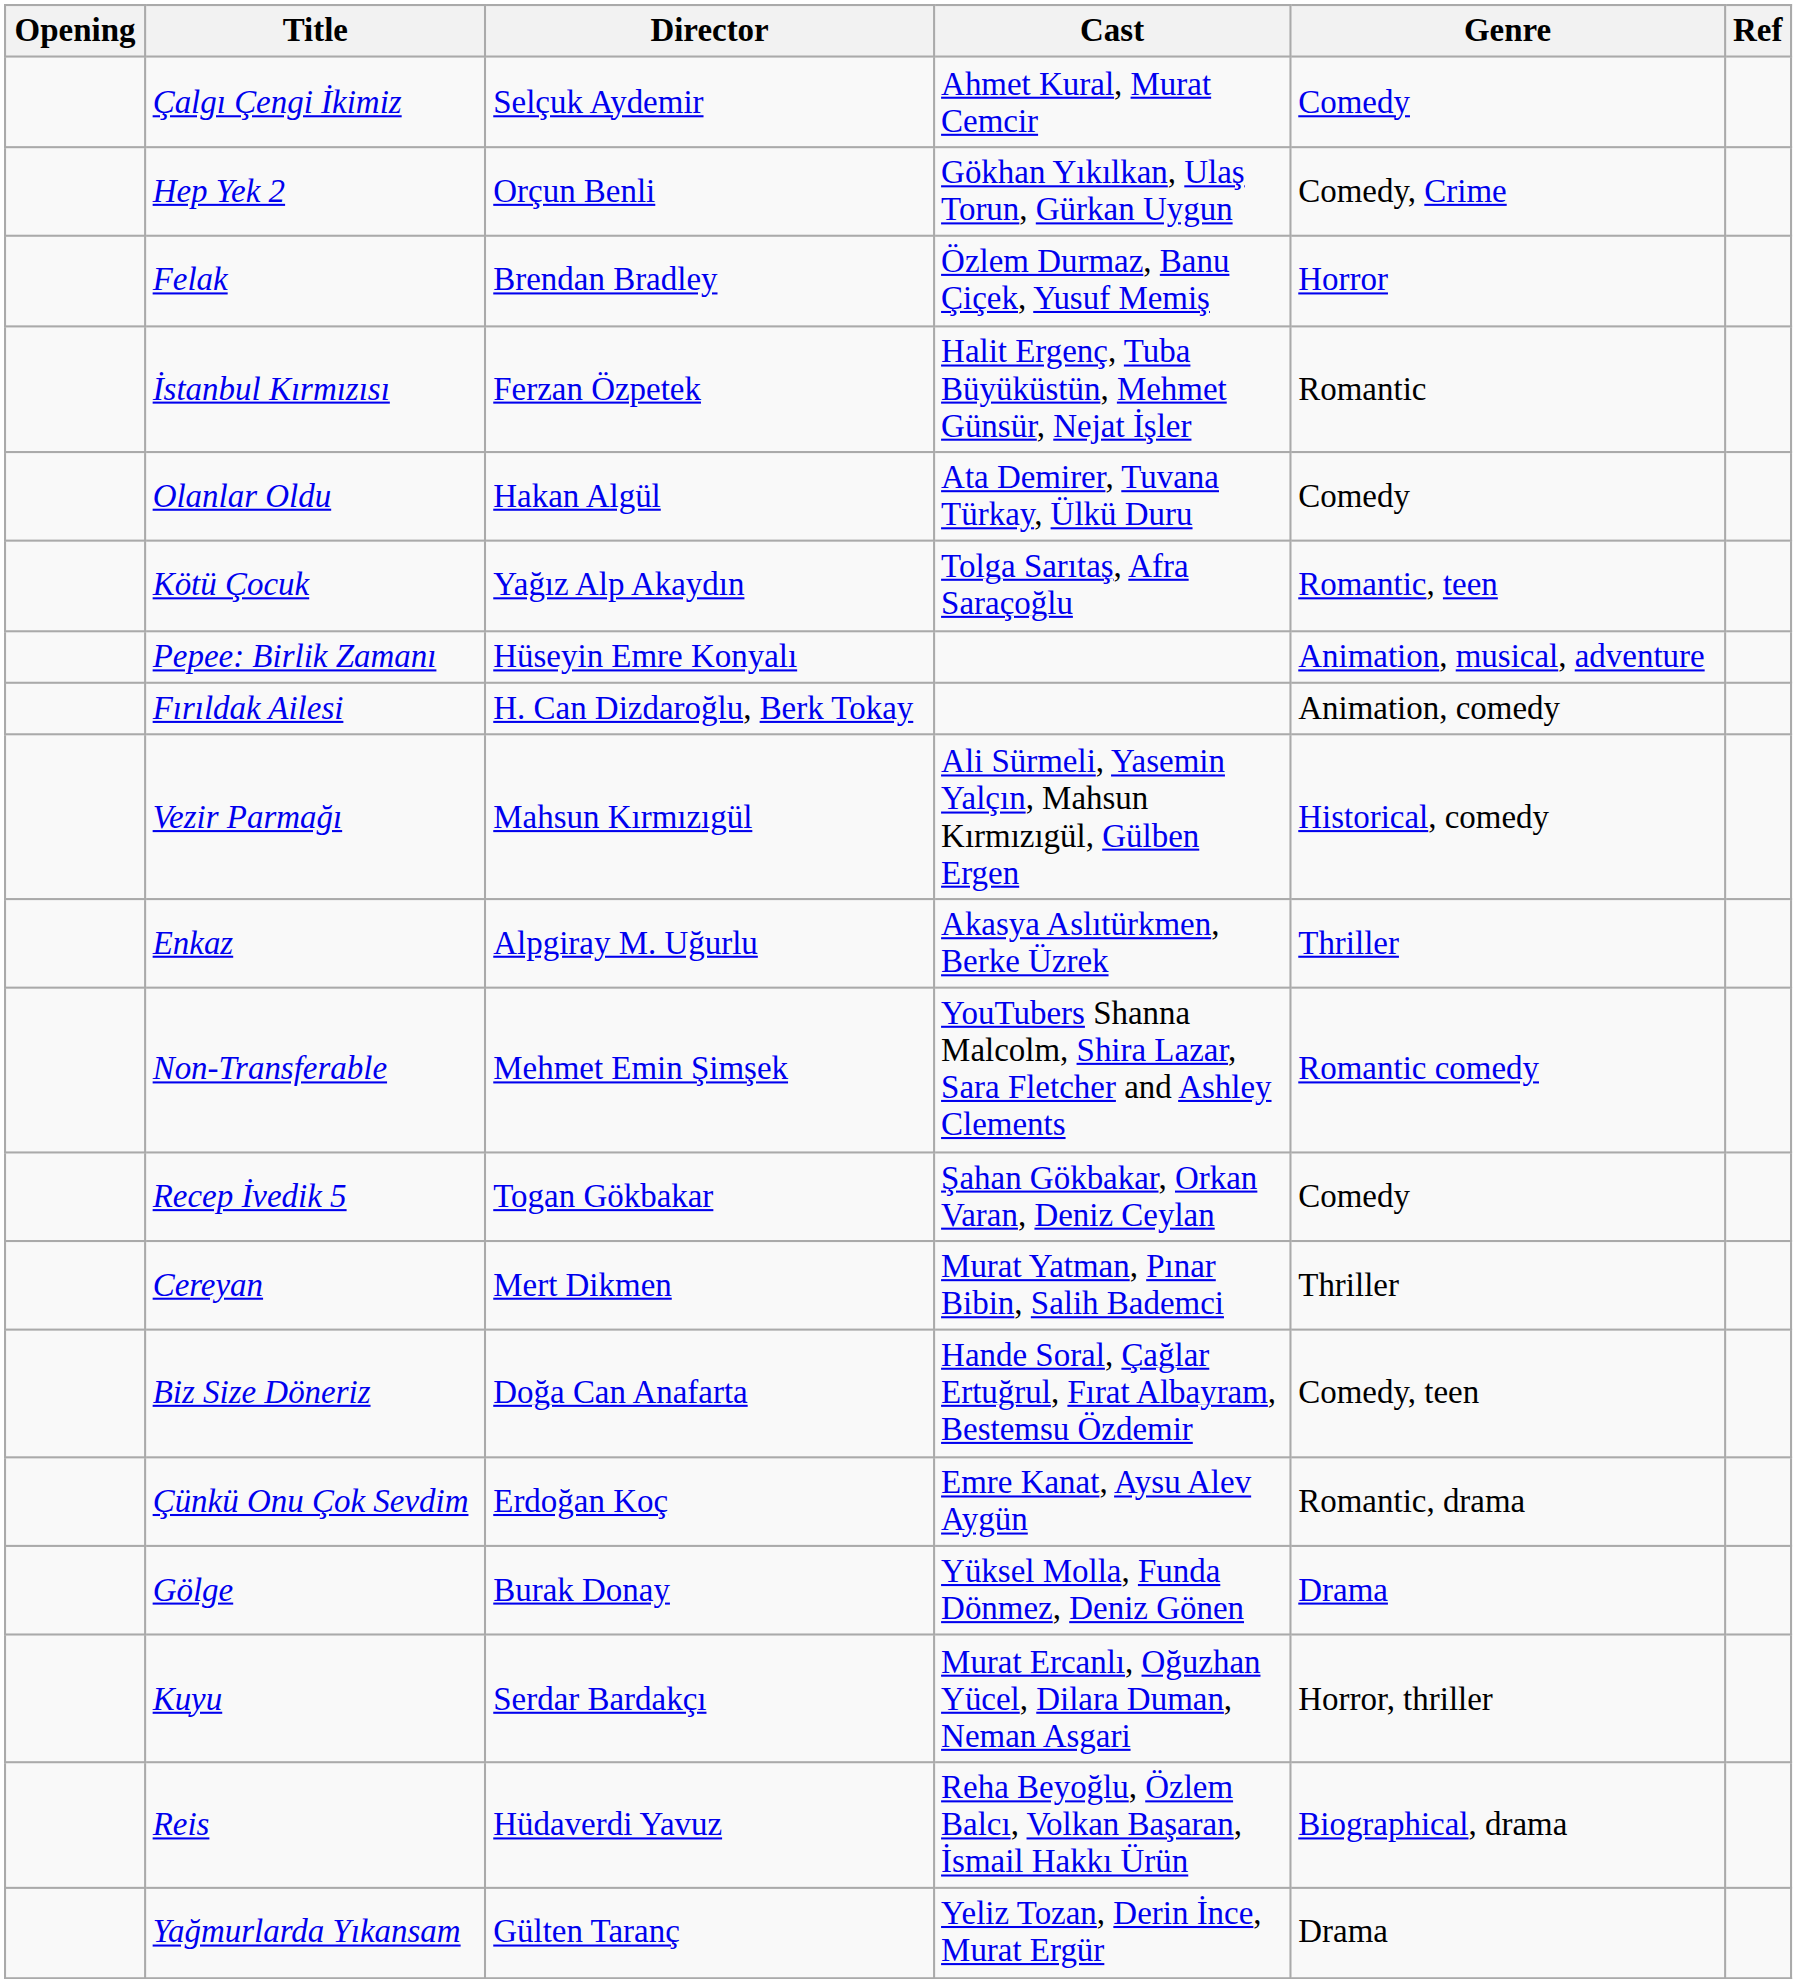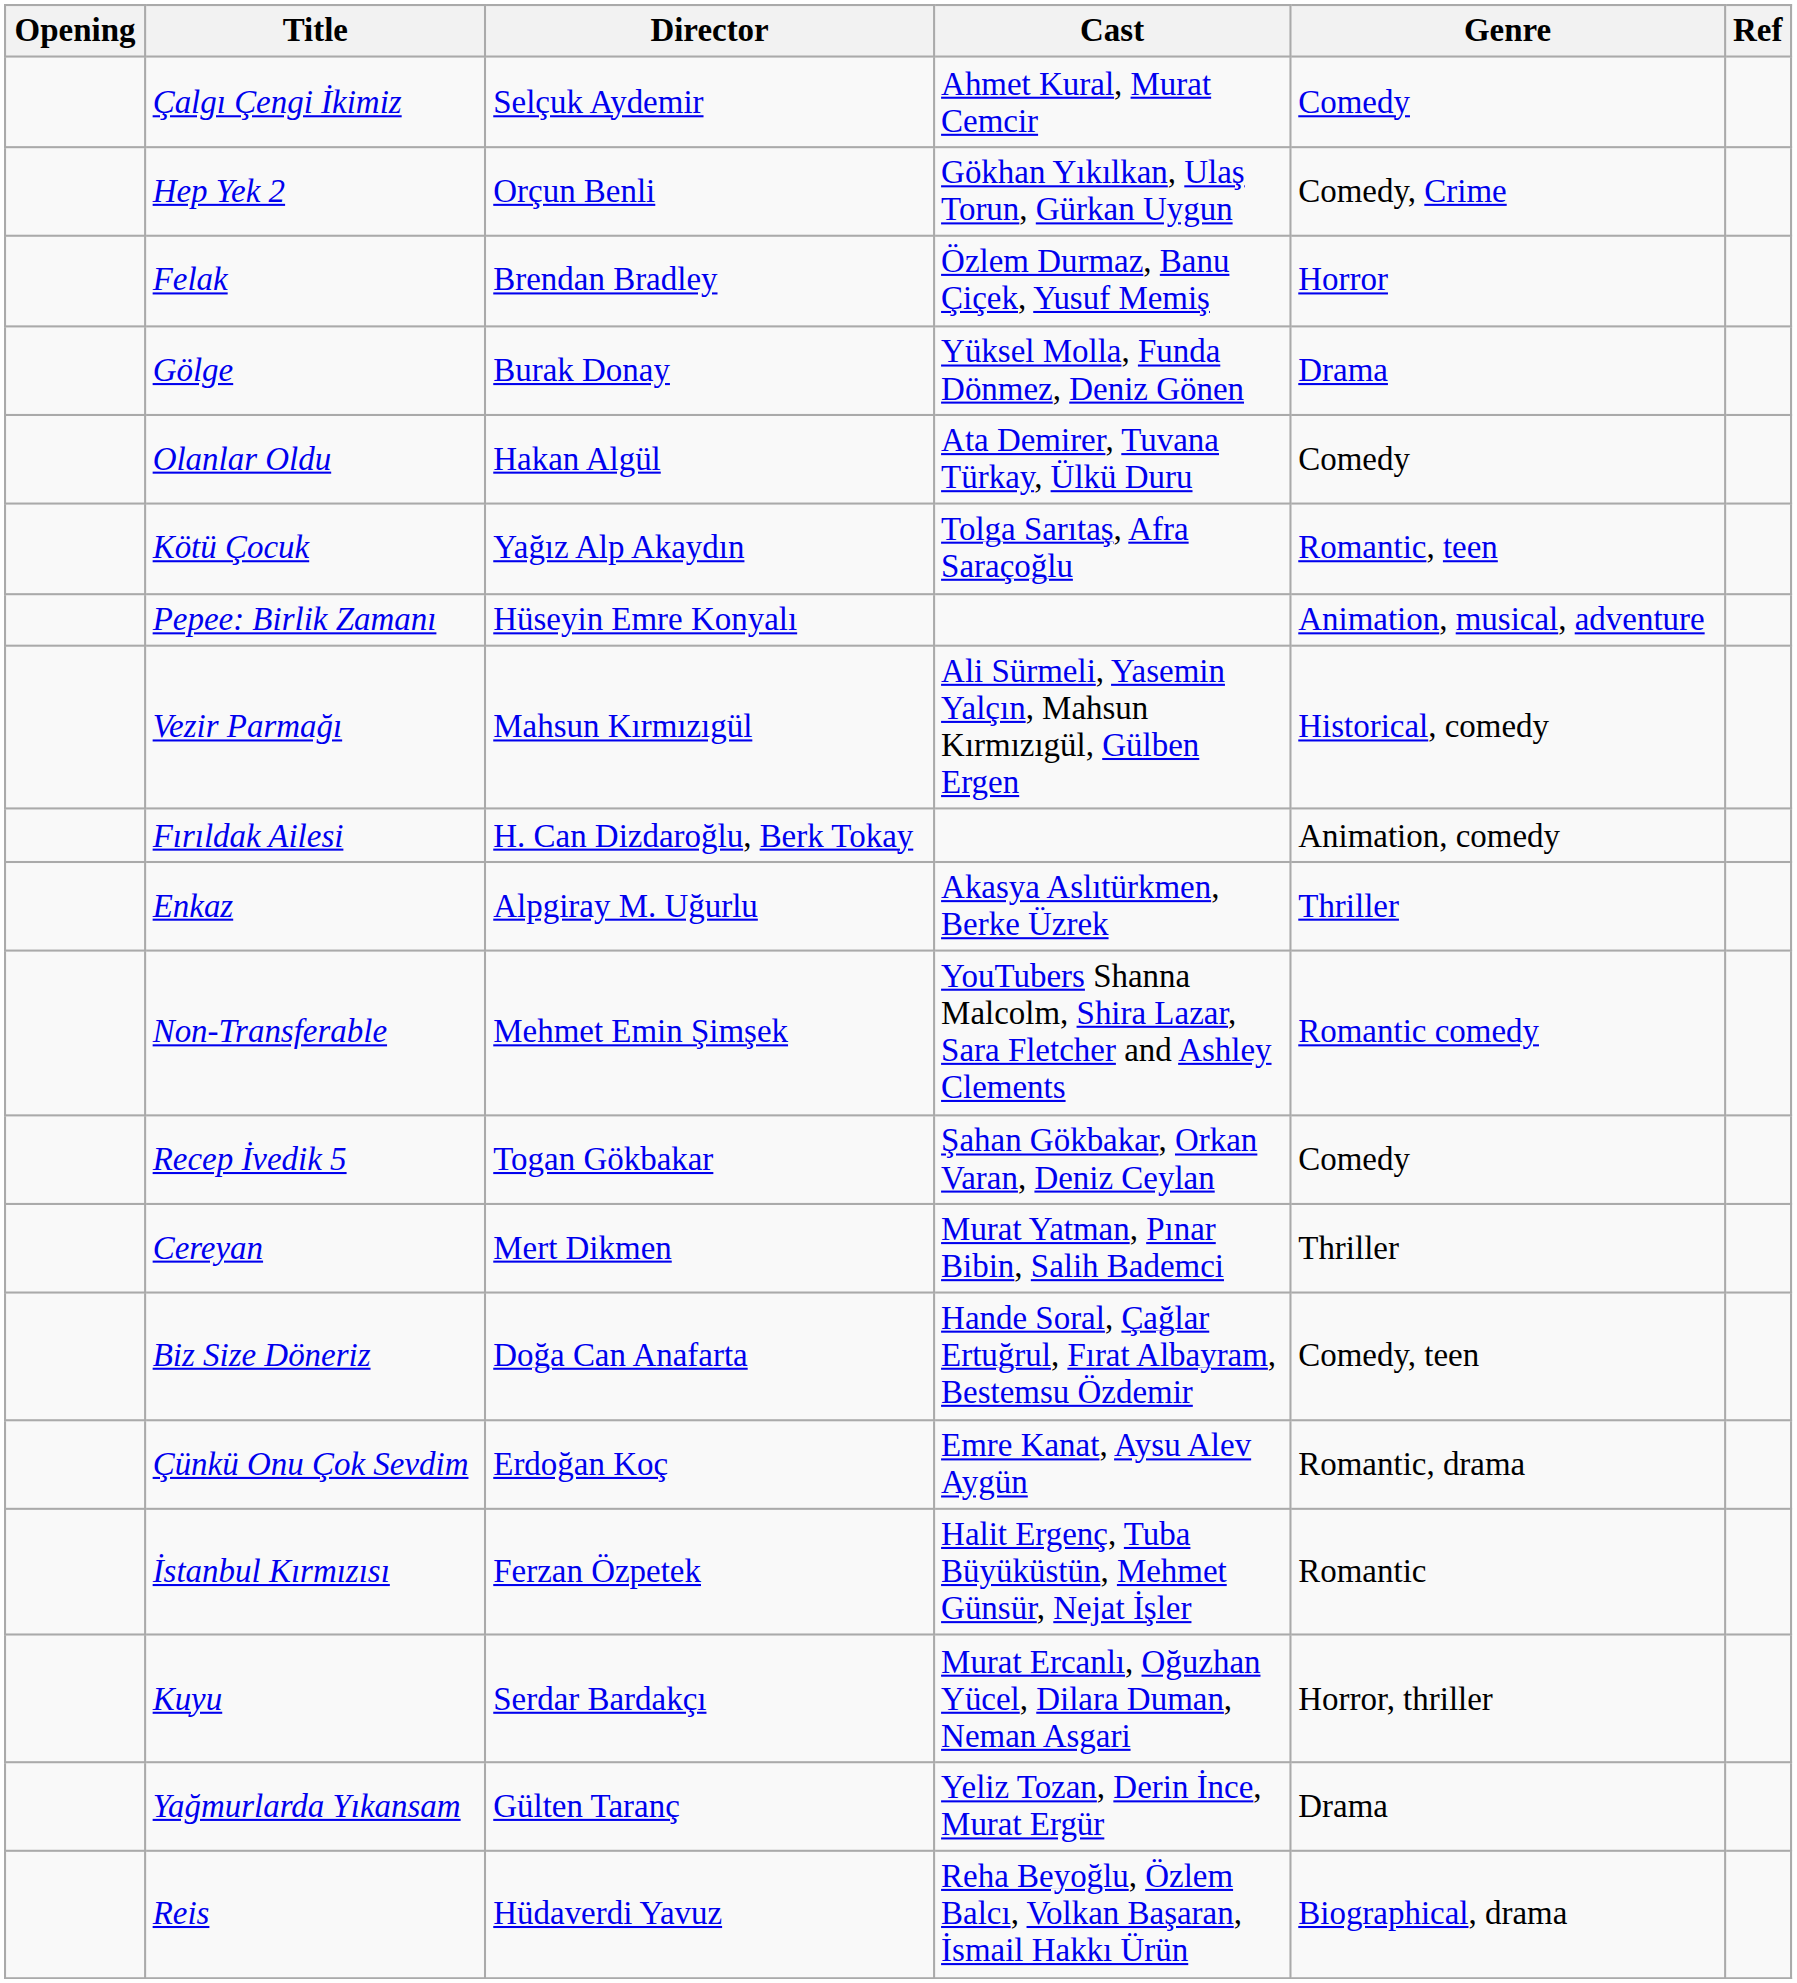 <table class="wikitable sortable">
 <tr>
 <th>Opening</th>
 <th>Title</th>
 <th>Director</th>
 <th style="width:20%;">Cast</th>
 <th>Genre</th>
 <th>Ref</th>
 </tr>
 <tr>
 <td></td>
 <td><em><a href='#'>Çalgı Çengi İkimiz</a></em></td>
 <td><a href='#'>Selçuk Aydemir</a></td>
 <td><a href='#'>Ahmet Kural</a>, <a href='#'>Murat Cemcir</a></td>
 <td><a href='#'>Comedy</a></td>
 <td></td>
 </tr>
 <tr>
 <td></td>
 <td><em><a href='#'>Hep Yek 2</a></em></td>
 <td><a href='#'>Orçun Benli</a></td>
 <td><a href='#'>Gökhan Yıkılkan</a>, <a href='#'>Ulaş Torun</a>, <a href='#'>Gürkan Uygun</a></td>
 <td>Comedy, <a href='#'>Crime</a></td>
 <td></td>
 </tr>
 <tr>
 <td></td>
 <td><em><a href='#'>Felak</a></em></td>
 <td><a href='#'>Brendan Bradley</a></td>
 <td><a href='#'>Özlem Durmaz</a>, <a href='#'>Banu Çiçek</a>, <a href='#'>Yusuf Memiş</a></td>
 <td><a href='#'>Horror</a></td>
 <td></td>
 </tr>
 <tr>
 <td></td>
-<td><em><a href='#'>İstanbul Kırmızısı</a></em></td>
-<td><a href='#'>Ferzan Özpetek</a></td>
-<td><a href='#'>Halit Ergenç</a>, <a href='#'>Tuba Büyüküstün</a>, <a href='#'>Mehmet Günsür</a>, <a href='#'>Nejat İşler</a></td>
-<td>Romantic</td>
+<td><em><a href='#'>Gölge</a></em></td>
+<td><a href='#'>Burak Donay</a></td>
+<td><a href='#'>Yüksel Molla</a>, <a href='#'>Funda Dönmez</a>, <a href='#'>Deniz Gönen</a></td>
+<td><a href='#'>Drama</a></td>
 <td></td>
 </tr>
 <tr>
 <td></td>
 <td><em><a href='#'>Olanlar Oldu</a></em></td>
 <td><a href='#'>Hakan Algül</a></td>
 <td><a href='#'>Ata Demirer</a>, <a href='#'>Tuvana Türkay</a>, <a href='#'>Ülkü Duru</a></td>
 <td>Comedy</td>
 <td></td>
 </tr>
 <tr>
 <td></td>
 <td><em><a href='#'>Kötü Çocuk</a></em></td>
 <td><a href='#'>Yağız Alp Akaydın</a></td>
 <td><a href='#'>Tolga Sarıtaş</a>, <a href='#'>Afra Saraçoğlu</a></td>
 <td><a href='#'>Romantic</a>, <a href='#'>teen</a></td>
 <td></td>
 </tr>
 <tr>
 <td></td>
 <td><em><a href='#'>Pepee: Birlik Zamanı</a></em></td>
 <td><a href='#'>Hüseyin Emre Konyalı</a></td>
 <td></td>
 <td><a href='#'>Animation</a>, <a href='#'>musical</a>, <a href='#'>adventure</a></td>
 <td></td>
 </tr>
 <tr>
 <td></td>
+<td><em><a href='#'>Vezir Parmağı</a></em></td>
+<td><a href='#'>Mahsun Kırmızıgül</a></td>
+<td><a href='#'>Ali Sürmeli</a>, <a href='#'>Yasemin Yalçın</a>, Mahsun Kırmızıgül, <a href='#'>Gülben Ergen</a></td>
+<td><a href='#'>Historical</a>, comedy</td>
+<td></td>
+</tr>
+<tr>
+<td></td>
 <td><em><a href='#'>Fırıldak Ailesi</a></em></td>
 <td><a href='#'>H. Can Dizdaroğlu</a>, <a href='#'>Berk Tokay</a></td>
 <td></td>
 <td>Animation, comedy</td>
-<td></td>
-</tr>
-<tr>
-<td></td>
-<td><em><a href='#'>Vezir Parmağı</a></em></td>
-<td><a href='#'>Mahsun Kırmızıgül</a></td>
-<td><a href='#'>Ali Sürmeli</a>, <a href='#'>Yasemin Yalçın</a>, Mahsun Kırmızıgül, <a href='#'>Gülben Ergen</a></td>
-<td><a href='#'>Historical</a>, comedy</td>
 <td></td>
 </tr>
 <tr>
 <td></td>
 <td><em><a href='#'>Enkaz</a></em></td>
 <td><a href='#'>Alpgiray M. Uğurlu</a></td>
 <td><a href='#'>Akasya Aslıtürkmen</a>, <a href='#'>Berke Üzrek</a></td>
 <td><a href='#'>Thriller</a></td>
 <td></td>
 </tr>
 <tr>
 <td></td>
 <td><em><a href='#'>Non-Transferable</a></em></td>
 <td><a href='#'>Mehmet Emin Şimşek</a></td>
 <td><a href='#'>YouTubers</a> Shanna Malcolm, <a href='#'>Shira Lazar</a>, <a href='#'>Sara Fletcher</a> and <a href='#'>Ashley Clements</a></td>
 <td><a href='#'>Romantic comedy</a></td>
 <td></td>
 </tr>
 <tr>
 <td></td>
 <td><em><a href='#'>Recep İvedik 5</a></em></td>
 <td><a href='#'>Togan Gökbakar</a></td>
 <td><a href='#'>Şahan Gökbakar</a>, <a href='#'>Orkan Varan</a>, <a href='#'>Deniz Ceylan</a></td>
 <td>Comedy</td>
 <td></td>
 </tr>
 <tr>
 <td></td>
 <td><em><a href='#'>Cereyan</a></em></td>
 <td><a href='#'>Mert Dikmen</a></td>
 <td><a href='#'>Murat Yatman</a>, <a href='#'>Pınar Bibin</a>, <a href='#'>Salih Bademci</a></td>
 <td>Thriller</td>
 <td></td>
 </tr>
 <tr>
 <td></td>
 <td><em><a href='#'>Biz Size Döneriz</a></em></td>
 <td><a href='#'>Doğa Can Anafarta</a></td>
 <td><a href='#'>Hande Soral</a>, <a href='#'>Çağlar Ertuğrul</a>, <a href='#'>Fırat Albayram</a>, <a href='#'>Bestemsu Özdemir</a></td>
 <td>Comedy, teen</td>
 <td></td>
 </tr>
 <tr>
 <td></td>
 <td><em><a href='#'>Çünkü Onu Çok Sevdim</a></em></td>
 <td><a href='#'>Erdoğan Koç</a></td>
 <td><a href='#'>Emre Kanat</a>, <a href='#'>Aysu Alev Aygün</a></td>
 <td>Romantic, drama</td>
 <td></td>
 </tr>
 <tr>
 <td></td>
-<td><em><a href='#'>Gölge</a></em></td>
-<td><a href='#'>Burak Donay</a></td>
-<td><a href='#'>Yüksel Molla</a>, <a href='#'>Funda Dönmez</a>, <a href='#'>Deniz Gönen</a></td>
-<td><a href='#'>Drama</a></td>
+<td><em><a href='#'>İstanbul Kırmızısı</a></em></td>
+<td><a href='#'>Ferzan Özpetek</a></td>
+<td><a href='#'>Halit Ergenç</a>, <a href='#'>Tuba Büyüküstün</a>, <a href='#'>Mehmet Günsür</a>, <a href='#'>Nejat İşler</a></td>
+<td>Romantic</td>
 <td></td>
 </tr>
 <tr>
 <td></td>
 <td><em><a href='#'>Kuyu</a></em></td>
 <td><a href='#'>Serdar Bardakçı</a></td>
 <td><a href='#'>Murat Ercanlı</a>, <a href='#'>Oğuzhan Yücel</a>, <a href='#'>Dilara Duman</a>, <a href='#'>Neman Asgari</a></td>
 <td>Horror, thriller</td>
 <td></td>
 </tr>
 <tr>
 <td></td>
+<td><em><a href='#'>Yağmurlarda Yıkansam</a></em></td>
+<td><a href='#'>Gülten Taranç</a></td>
+<td><a href='#'>Yeliz Tozan</a>, <a href='#'>Derin İnce</a>, <a href='#'>Murat Ergür</a></td>
+<td>Drama</td>
+<td></td>
+</tr>
+<tr>
+<td></td>
 <td><em><a href='#'>Reis</a></em></td>
 <td><a href='#'>Hüdaverdi Yavuz</a></td>
 <td><a href='#'>Reha Beyoğlu</a>, <a href='#'>Özlem Balcı</a>, <a href='#'>Volkan Başaran</a>, <a href='#'>İsmail Hakkı Ürün</a></td>
 <td><a href='#'>Biographical</a>, drama</td>
 <td></td>
 </tr>
 <tr>
-<td></td>
-<td><em><a href='#'>Yağmurlarda Yıkansam</a></em></td>
-<td><a href='#'>Gülten Taranç</a></td>
-<td><a href='#'>Yeliz Tozan</a>, <a href='#'>Derin İnce</a>, <a href='#'>Murat Ergür</a></td>
-<td>Drama</td>
-<td></td>
-</tr>
-<tr>
 </tr>
 </table>
